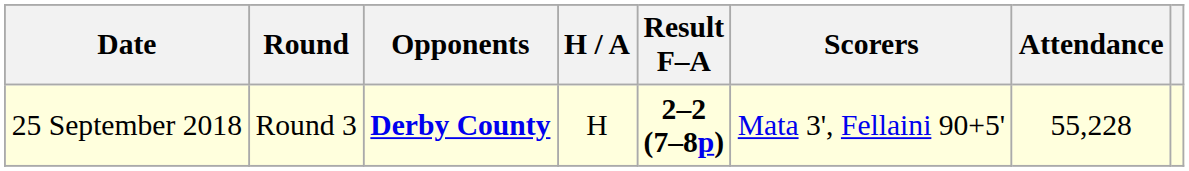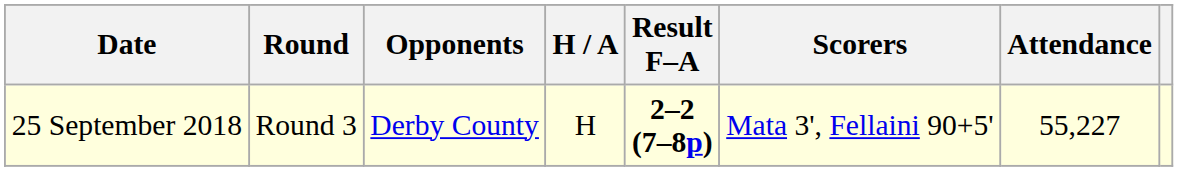 <table class="wikitable" style="text-align:center">
 <tr>
 <th>Date</th>
 <th>Round</th>
 <th>Opponents</th>
 <th>H / A</th>
 <th>Result<br>F–A</th>
 <th>Scorers</th>
 <th>Attendance</th>
 <th></th>
 </tr>
 <tr bgcolor="#ffffdd">
 <td>25 September 2018</td>
 <td>Round 3</td>
-<td><strong><a href='#'>Derby County</a></strong></td>
+<td><a href='#'>Derby County</a></td>
 <td>H</td>
 <td><strong>2–2<br>(7–8<a href='#'>p</a>)</strong></td>
 <td><a href='#'>Mata</a> 3', <a href='#'>Fellaini</a> 90+5'</td>
-<td>55,228</td>
+<td>55,227</td>
 <td></td>
 </tr>
 </table>
